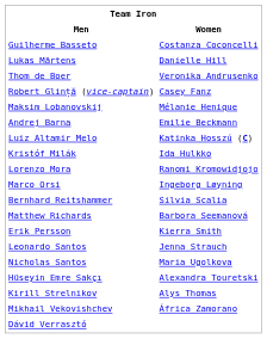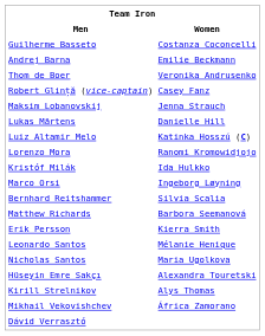 <table cellspacing="1" cellpadding="3" style="border:1px solid #AAAAAA;font-size:90%">
 <tr>
 <th colspan="2"> Team Iron</th>
 </tr>
 <tr>
 <th>Men</th>
 <th>Women</th>
 </tr>
 <tr>
 <td> <a href='#'>Guilherme Basseto</a></td>
 <td> <a href='#'>Costanza Coconcelli</a></td>
 </tr>
 <tr>
-<td> <a href='#'>Lukas Märtens</a></td>
-<td> <a href='#'>Danielle Hill</a></td>
+<td> <a href='#'>Andrej Barna</a></td>
+<td> <a href='#'>Emilie Beckmann</a></td>
 </tr>
 <tr>
 <td> <a href='#'>Thom de Boer</a></td>
 <td> <a href='#'>Veronika Andrusenko</a></td>
 </tr>
 <tr>
 <td> <a href='#'>Robert Glință</a> (<em><a href='#'>vice-captain</a></em>)</td>
 <td> <a href='#'>Casey Fanz</a></td>
 </tr>
 <tr>
 <td> <a href='#'>Maksim Lobanovskij</a></td>
-<td> <a href='#'>Mélanie Henique</a></td>
+<td> <a href='#'>Jenna Strauch</a></td>
 </tr>
 <tr>
-<td> <a href='#'>Andrej Barna</a></td>
-<td> <a href='#'>Emilie Beckmann</a></td>
+<td> <a href='#'>Lukas Märtens</a></td>
+<td> <a href='#'>Danielle Hill</a></td>
 </tr>
 <tr>
 <td> <a href='#'>Luiz Altamir Melo</a></td>
 <td> <a href='#'>Katinka Hosszú</a> (<strong><a href='#'>C</a></strong>)</td>
 </tr>
 <tr>
+<td> <a href='#'>Lorenzo Mora</a></td>
+<td> <a href='#'>Ranomi Kromowidjojo</a></td>
+</tr>
+<tr>
 <td> <a href='#'>Kristóf Milák</a></td>
 <td> <a href='#'>Ida Hulkko</a></td>
-</tr>
-<tr>
-<td> <a href='#'>Lorenzo Mora</a></td>
-<td> <a href='#'>Ranomi Kromowidjojo</a></td>
 </tr>
 <tr>
 <td> <a href='#'>Marco Orsi</a></td>
 <td> <a href='#'>Ingeborg Løyning</a></td>
 </tr>
 <tr>
 <td> <a href='#'>Bernhard Reitshammer</a></td>
 <td> <a href='#'>Silvia Scalia</a></td>
 </tr>
 <tr>
 <td> <a href='#'>Matthew Richards</a></td>
 <td> <a href='#'>Barbora Seemanová</a></td>
 </tr>
 <tr>
 <td> <a href='#'>Erik Persson</a></td>
 <td> <a href='#'>Kierra Smith</a></td>
 </tr>
 <tr>
 <td> <a href='#'>Leonardo Santos</a></td>
-<td> <a href='#'>Jenna Strauch</a></td>
+<td> <a href='#'>Mélanie Henique</a></td>
 </tr>
 <tr>
 <td> <a href='#'>Nicholas Santos</a></td>
 <td> <a href='#'>Maria Ugolkova</a></td>
 </tr>
 <tr>
 <td> <a href='#'>Hüseyin Emre Sakçı</a></td>
 <td> <a href='#'>Alexandra Touretski</a></td>
 </tr>
 <tr>
 <td> <a href='#'>Kirill Strelnikov</a></td>
 <td> <a href='#'>Alys Thomas</a></td>
 </tr>
 <tr>
 <td> <a href='#'>Mikhail Vekovishchev</a></td>
 <td> <a href='#'>África Zamorano</a></td>
 </tr>
 <tr>
 <td> <a href='#'>Dávid Verrasztó</a></td>
 <td></td>
 </tr>
 </table>
